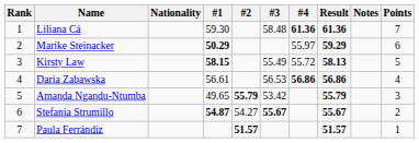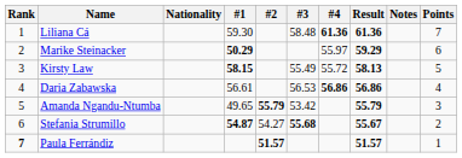 <table class="wikitable sortable" style="text-align:center;">
 <tr>
 <th>Rank</th>
 <th>Name</th>
 <th>Nationality</th>
 <th>#1</th>
 <th>#2</th>
 <th>#3</th>
 <th>#4</th>
 <th>Result</th>
 <th>Notes</th>
 <th>Points</th>
 </tr>
 <tr>
 <td>1</td>
 <td align=left><a href='#'>Liliana Cá</a></td>
 <td align=left></td>
 <td>59.30</td>
 <td></td>
 <td>58.48</td>
 <td><strong>61.36</strong></td>
 <td><strong>61.36</strong></td>
 <td></td>
 <td>7</td>
 </tr>
 <tr>
 <td>2</td>
 <td align=left><a href='#'>Marike Steinacker</a></td>
 <td align=left></td>
 <td><strong>50.29</strong></td>
 <td></td>
 <td></td>
 <td>55.97</td>
 <td><strong>59.29</strong></td>
 <td></td>
 <td>6</td>
 </tr>
 <tr>
 <td>3</td>
 <td align=left><a href='#'>Kirsty Law</a></td>
 <td align=left></td>
 <td><strong>58.15</strong></td>
 <td></td>
 <td>55.49</td>
 <td>55.72</td>
 <td><strong>58.13</strong></td>
 <td></td>
 <td>5</td>
 </tr>
 <tr>
 <td>4</td>
 <td align=left><a href='#'>Daria Zabawska</a></td>
 <td align=left></td>
 <td>56.61</td>
 <td></td>
 <td>56.53</td>
 <td><strong>56.86</strong></td>
 <td><strong>56.86</strong></td>
 <td></td>
 <td>4</td>
 </tr>
 <tr>
 <td>5</td>
 <td align=left><a href='#'>Amanda Ngandu-Ntumba</a></td>
 <td align=left></td>
 <td>49.65</td>
 <td><strong>55.79</strong></td>
 <td>53.42</td>
 <td></td>
 <td><strong>55.79</strong></td>
 <td></td>
 <td>3</td>
 </tr>
 <tr>
 <td>6</td>
 <td align=left><a href='#'>Stefania Strumillo</a></td>
 <td align=left></td>
 <td><strong>54.87</strong></td>
 <td>54.27</td>
-<td><strong>55.67</strong></td>
+<td><strong>55.68</strong></td>
 <td></td>
 <td><strong>55.67</strong></td>
 <td></td>
 <td>2</td>
 </tr>
 <tr>
-<td>7</td>
+<td><strong>7</strong></td>
 <td align=left><a href='#'>Paula Ferrándiz</a></td>
 <td align=left></td>
 <td></td>
 <td><strong>51.57</strong></td>
 <td></td>
 <td></td>
 <td><strong>51.57</strong></td>
 <td></td>
 <td>1</td>
 </tr>
 </table>
